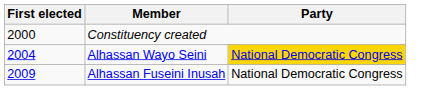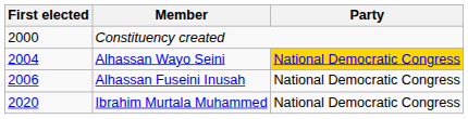 <table class="wikitable">
 <tr>
 <th>First elected</th>
 <th>Member</th>
 <th>Party</th>
 </tr>
 <tr>
 <td>2000</td>
 <td colspan=2><em>Constituency created</em></td>
 </tr>
 <tr>
 <td><a href='#'>2004</a></td>
 <td><a href='#'>Alhassan Wayo Seini</a></td>
 <td style="background: gold;"><a href='#'>National Democratic Congress</a></td>
 </tr>
 <tr>
-<td><a href='#'>2009</a></td>
+<td><a href='#'>2006</a></td>
 <td><a href='#'>Alhassan Fuseini Inusah</a></td>
 <td>National Democratic Congress</td>
 </tr>
+<tr>
+<td><a href='#'>2020</a></td>
+<td><a href='#'>Ibrahim Murtala Muhammed</a></td>
+<td>National Democratic Congress</td>
+</tr>
 </table>
